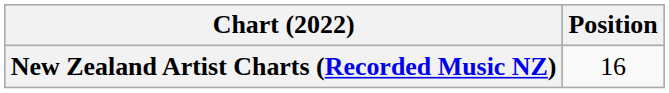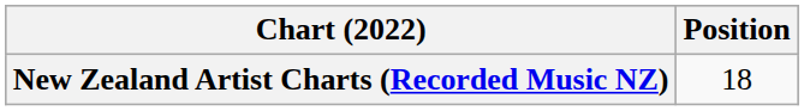 <table class="wikitable sortable plainrowheaders" style="text-align:center">
 <tr>
 <th scope="col">Chart (2022)</th>
 <th scope="col">Position</th>
 </tr>
 <tr>
 <th scope="row">New Zealand Artist Charts (<a href='#'>Recorded Music NZ</a>)</th>
-<td>16</td>
+<td>18</td>
 </tr>
 </table>
